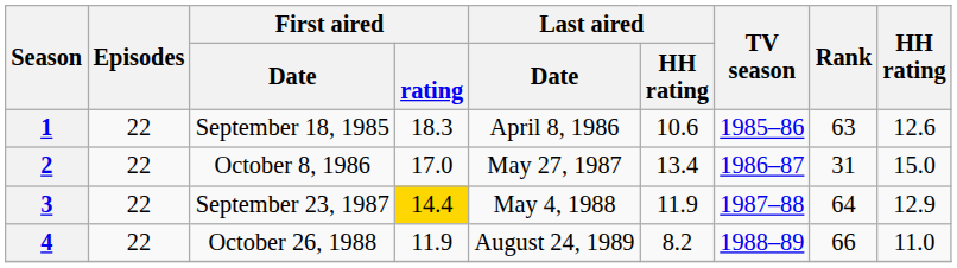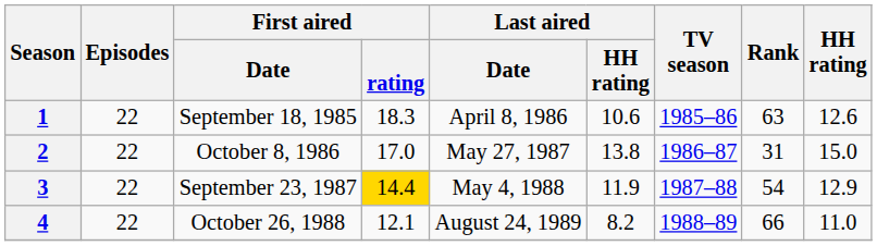 <table class="wikitable sortable plainrowheaders" style="text-align:center;">
 <tr>
 <th scope="col" rowspan="2">Season</th>
 <th scope="col" rowspan="2">Episodes</th>
 <th scope="col" colspan="2">First aired</th>
 <th scope="col" colspan="2">Last aired</th>
 <th scope="col" rowspan="2">TV<br>season</th>
 <th scope="col" rowspan="2">Rank</th>
 <th scope="col" rowspan="2"> HH<br>rating</th>
 </tr>
 <tr>
 <th scope="col">Date</th>
 <th scope="col"><br><a href='#'>rating</a></th>
 <th scope="col">Date</th>
 <th scope="col">HH<br>rating</th>
 </tr>
 <tr>
 <th scope="row" style="text-align:center;"><a href='#'>1</a></th>
 <td>22</td>
 <td>September 18, 1985</td>
 <td>18.3</td>
 <td>April 8, 1986</td>
 <td>10.6</td>
 <td><a href='#'>1985–86</a></td>
 <td>63</td>
 <td>12.6</td>
 </tr>
 <tr>
 <th scope="row" style="text-align:center;"><a href='#'>2</a></th>
 <td>22</td>
 <td>October 8, 1986</td>
 <td>17.0</td>
 <td>May 27, 1987</td>
-<td>13.4</td>
+<td>13.8</td>
 <td><a href='#'>1986–87</a></td>
 <td>31</td>
 <td>15.0</td>
 </tr>
 <tr>
 <th scope="row" style="text-align:center;"><a href='#'>3</a></th>
 <td>22</td>
 <td>September 23, 1987</td>
 <td style="background: gold;">14.4</td>
 <td>May 4, 1988</td>
 <td>11.9</td>
 <td><a href='#'>1987–88</a></td>
-<td>64</td>
+<td>54</td>
 <td>12.9</td>
 </tr>
 <tr>
 <th scope="row" style="text-align:center;"><a href='#'>4</a></th>
 <td>22</td>
 <td>October 26, 1988</td>
-<td>11.9</td>
+<td>12.1</td>
 <td>August 24, 1989</td>
 <td>8.2</td>
 <td><a href='#'>1988–89</a></td>
 <td>66</td>
 <td>11.0</td>
 </tr>
 <tr>
 </tr>
 </table>
